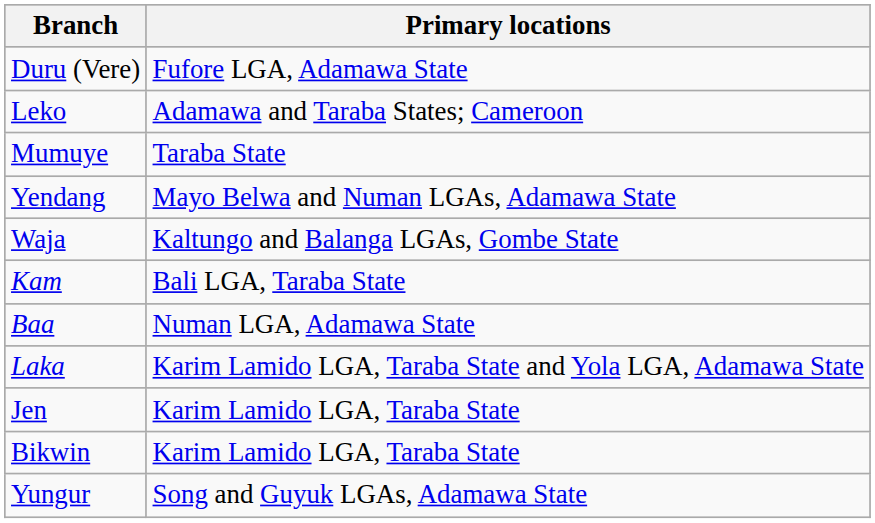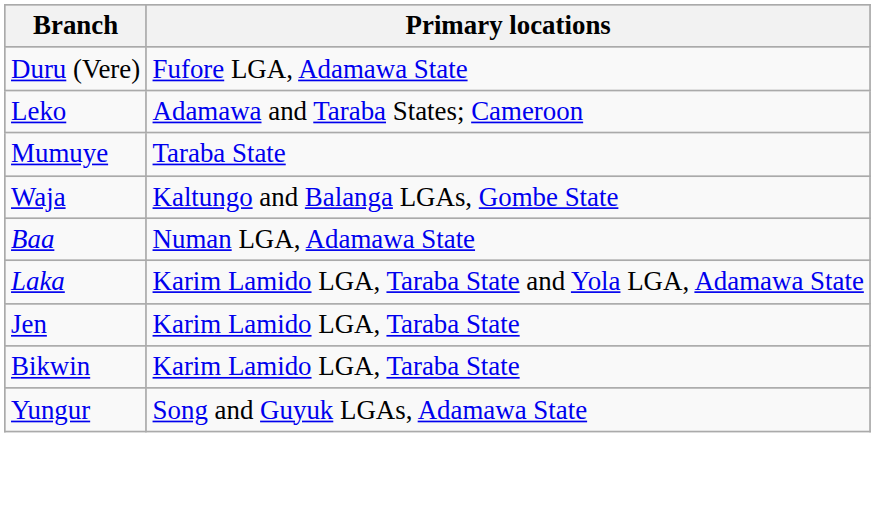 <table class="wikitable">
 <tr>
 <th>Branch</th>
 <th>Primary locations</th>
 </tr>
 <tr>
 <td><a href='#'>Duru</a> (Vere)</td>
 <td><a href='#'>Fufore</a> LGA, <a href='#'>Adamawa State</a></td>
 </tr>
 <tr>
 <td><a href='#'>Leko</a></td>
 <td><a href='#'>Adamawa</a> and <a href='#'>Taraba</a> States; <a href='#'>Cameroon</a></td>
 </tr>
 <tr>
 <td><a href='#'>Mumuye</a></td>
 <td><a href='#'>Taraba State</a></td>
 </tr>
 <tr>
-<td><a href='#'>Yendang</a></td>
-<td><a href='#'>Mayo Belwa</a> and <a href='#'>Numan</a> LGAs, <a href='#'>Adamawa State</a></td>
-</tr>
-<tr>
 <td><a href='#'>Waja</a></td>
 <td><a href='#'>Kaltungo</a> and <a href='#'>Balanga</a> LGAs, <a href='#'>Gombe State</a></td>
-</tr>
-<tr>
-<td><em><a href='#'>Kam</a></em></td>
-<td><a href='#'>Bali</a> LGA, <a href='#'>Taraba State</a></td>
 </tr>
 <tr>
 <td><em><a href='#'>Baa</a></em></td>
 <td><a href='#'>Numan</a> LGA, <a href='#'>Adamawa State</a></td>
 </tr>
 <tr>
 <td><em><a href='#'>Laka</a></em></td>
 <td><a href='#'>Karim Lamido</a> LGA, <a href='#'>Taraba State</a> and <a href='#'>Yola</a> LGA, <a href='#'>Adamawa State</a></td>
 </tr>
 <tr>
 <td><a href='#'>Jen</a></td>
 <td><a href='#'>Karim Lamido</a> LGA, <a href='#'>Taraba State</a></td>
 </tr>
 <tr>
 <td><a href='#'>Bikwin</a></td>
 <td><a href='#'>Karim Lamido</a> LGA, <a href='#'>Taraba State</a></td>
 </tr>
 <tr>
 <td><a href='#'>Yungur</a></td>
 <td><a href='#'>Song</a> and <a href='#'>Guyuk</a> LGAs, <a href='#'>Adamawa State</a></td>
 </tr>
 </table>
